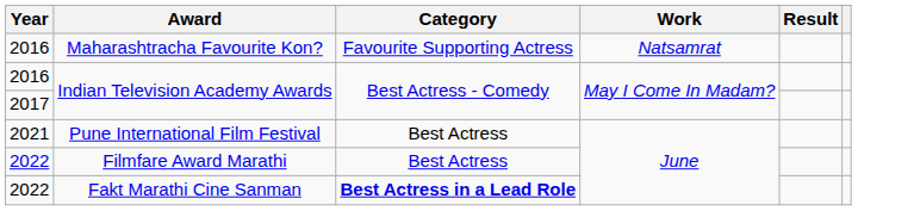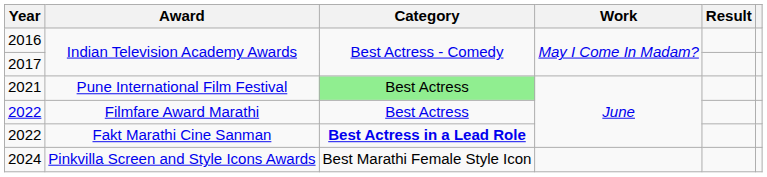 <table class="wikitable" style="text-align:center;">
 <tr>
 <th>Year</th>
 <th>Award</th>
 <th>Category</th>
 <th>Work</th>
 <th>Result</th>
 <th></th>
-</tr>
-<tr>
-<td>2016</td>
-<td><a href='#'>Maharashtracha Favourite Kon?</a></td>
-<td><a href='#'>Favourite Supporting Actress</a></td>
-<td><em><a href='#'>Natsamrat</a></em></td>
-<td></td>
-<td></td>
 </tr>
 <tr>
 <td>2016</td>
 <td rowspan="2"><a href='#'>Indian Television Academy Awards</a></td>
 <td rowspan="2"><a href='#'>Best Actress - Comedy</a></td>
 <td rowspan="2"><em><a href='#'>May I Come In Madam?</a></em></td>
 <td></td>
 <td></td>
 </tr>
 <tr>
 <td>2017</td>
 <td></td>
 <td></td>
 </tr>
 <tr>
 <td>2021</td>
 <td><a href='#'>Pune International Film Festival</a></td>
-<td>Best Actress</td>
+<td style="background: lightgreen;">Best Actress</td>
 <td rowspan="3"><em><a href='#'>June</a></em></td>
 <td></td>
 <td></td>
 </tr>
 <tr>
 <td><a href='#'>2022</a></td>
 <td><a href='#'>Filmfare Award Marathi</a></td>
 <td><a href='#'>Best Actress</a></td>
 <td></td>
 <td></td>
 </tr>
 <tr>
 <td>2022</td>
 <td><a href='#'>Fakt Marathi Cine Sanman</a></td>
 <td><strong><a href='#'>Best Actress in a Lead Role</a></strong></td>
 <td></td>
 <td></td>
 </tr>
+<tr>
+<td>2024</td>
+<td><a href='#'>Pinkvilla Screen and Style Icons Awards</a></td>
+<td>Best Marathi Female Style Icon</td>
+<td></td>
+<td></td>
+<td></td>
+</tr>
 </table>
